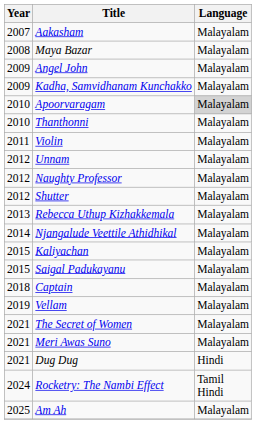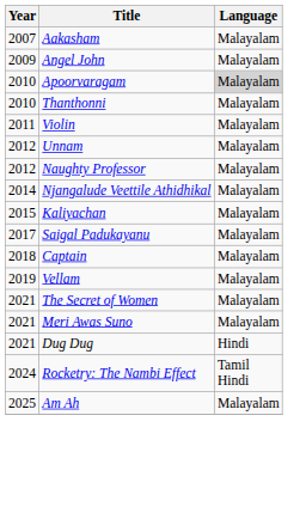 <table class="wikitable">
 <tr>
 <th>Year</th>
 <th>Title</th>
 <th>Language</th>
 </tr>
 <tr>
 <td>2007</td>
 <td><em><a href='#'>Aakasham</a></em></td>
 <td>Malayalam</td>
 </tr>
 <tr>
-<td>2008</td>
-<td><em>Maya Bazar</em></td>
-<td>Malayalam</td>
-</tr>
-<tr>
 <td>2009</td>
 <td><em><a href='#'>Angel John</a></em></td>
-<td>Malayalam</td>
-</tr>
-<tr>
-<td>2009</td>
-<td><em><a href='#'>Kadha, Samvidhanam Kunchakko</a></em></td>
 <td>Malayalam</td>
 </tr>
 <tr>
 <td>2010</td>
 <td><em><a href='#'>Apoorvaragam</a></em></td>
 <td style="background: lightgrey;">Malayalam</td>
 </tr>
 <tr>
 <td>2010</td>
 <td><em><a href='#'>Thanthonni</a></em></td>
 <td>Malayalam</td>
 </tr>
 <tr>
 <td>2011</td>
 <td><em><a href='#'>Violin</a></em></td>
 <td>Malayalam</td>
 </tr>
 <tr>
 <td>2012</td>
 <td><em><a href='#'>Unnam</a></em></td>
 <td>Malayalam</td>
 </tr>
 <tr>
 <td>2012</td>
 <td><em><a href='#'>Naughty Professor</a></em></td>
 <td>Malayalam</td>
 </tr>
 <tr>
-<td>2012</td>
-<td><em><a href='#'>Shutter</a></em></td>
-<td>Malayalam</td>
-</tr>
-<tr>
-<td>2013</td>
-<td><em><a href='#'>Rebecca Uthup Kizhakkemala</a></em></td>
-<td>Malayalam</td>
-</tr>
-<tr>
 <td>2014</td>
 <td><em><a href='#'>Njangalude Veettile Athidhikal</a></em></td>
 <td>Malayalam</td>
 </tr>
 <tr>
 <td>2015</td>
 <td><em><a href='#'>Kaliyachan</a></em></td>
 <td>Malayalam</td>
 </tr>
 <tr>
-<td>2015</td>
+<td>2017</td>
 <td><em><a href='#'>Saigal Padukayanu</a></em></td>
 <td>Malayalam</td>
 </tr>
 <tr>
 <td>2018</td>
 <td><em><a href='#'>Captain</a></em></td>
 <td>Malayalam</td>
 </tr>
 <tr>
 <td>2019</td>
 <td><em><a href='#'>Vellam</a></em></td>
 <td>Malayalam</td>
 </tr>
 <tr>
 <td>2021</td>
 <td><em><a href='#'>The Secret of Women</a></em></td>
 <td>Malayalam</td>
 </tr>
 <tr>
 <td>2021</td>
 <td><em><a href='#'>Meri Awas Suno</a></em></td>
 <td>Malayalam</td>
 </tr>
 <tr>
 <td>2021</td>
 <td><em>Dug Dug</em></td>
 <td>Hindi</td>
 </tr>
 <tr>
 <td>2024</td>
 <td><em><a href='#'>Rocketry: The Nambi Effect</a></em></td>
 <td>Tamil<br>Hindi</td>
 </tr>
 <tr>
 <td>2025</td>
 <td><em><a href='#'>Am Ah</a></em></td>
 <td>Malayalam</td>
 </tr>
 <tr>
 </tr>
 </table>
